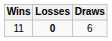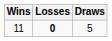 <table class="wikitable" style="text-align:center">
 <tr>
 <th>Wins</th>
 <th>Losses</th>
 <th>Draws</th>
 </tr>
 <tr>
 <td>11</td>
 <td><strong>0</strong></td>
-<td>6</td>
+<td>5</td>
 </tr>
 </table>
